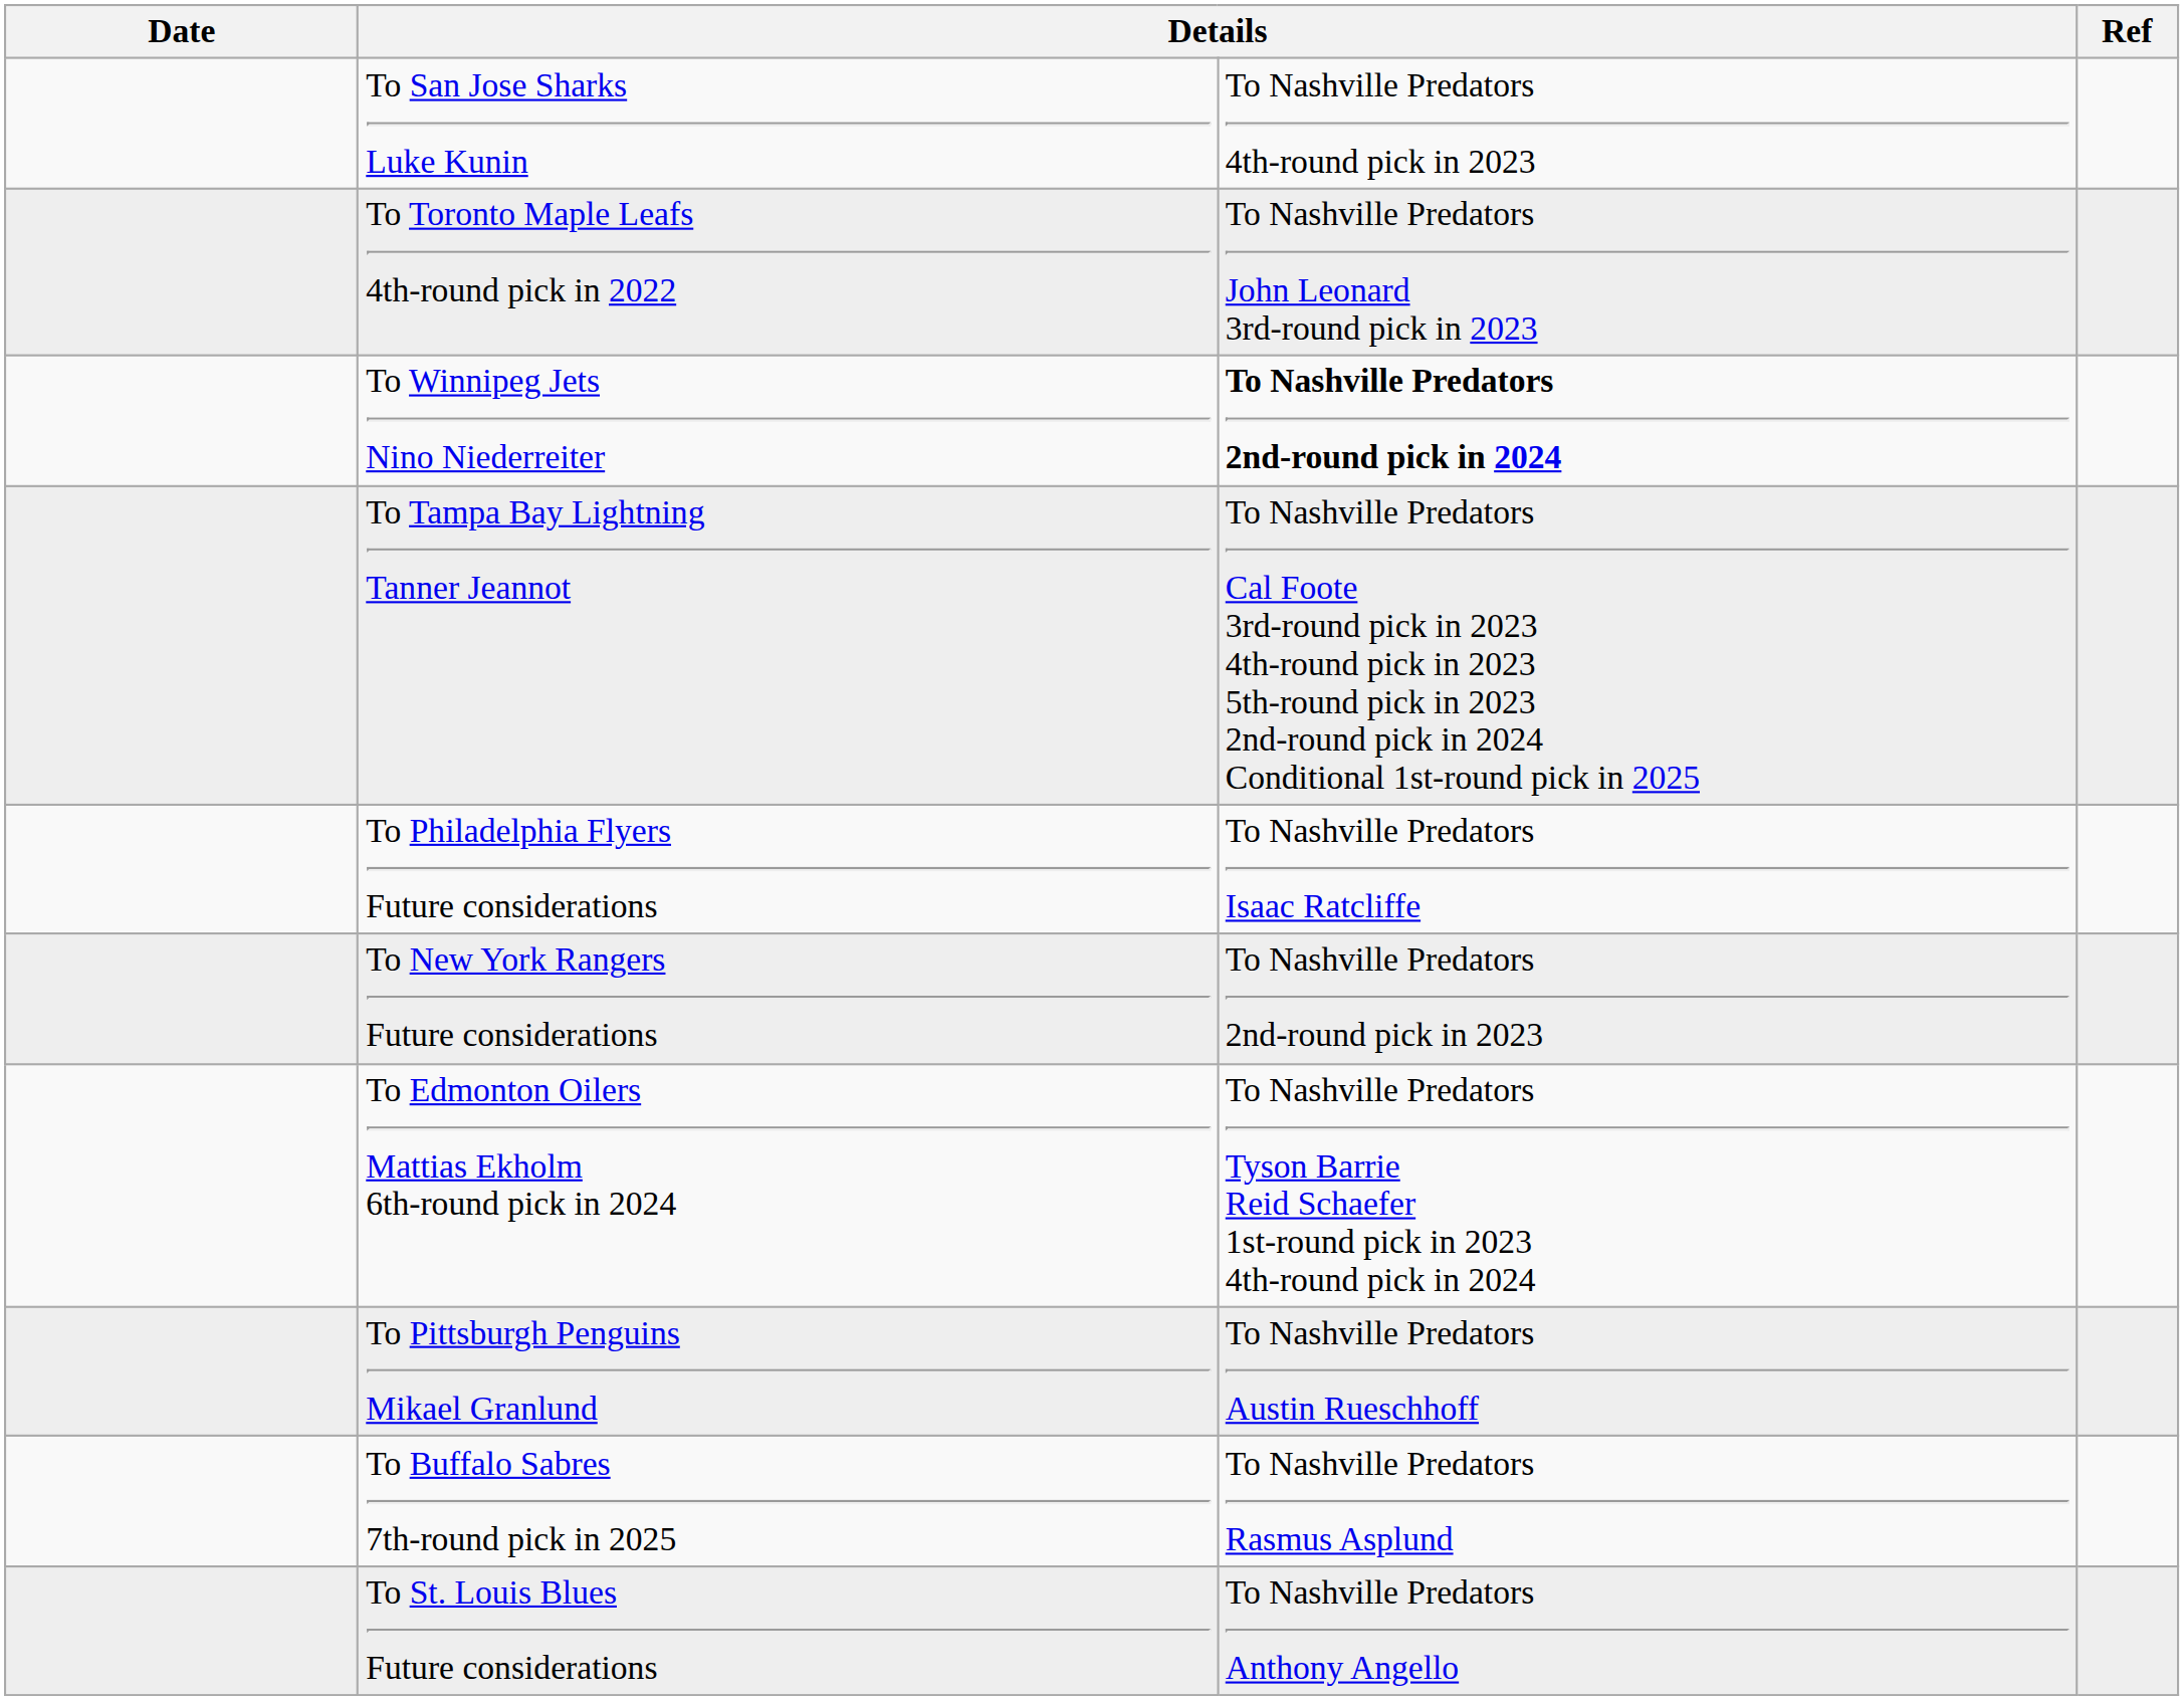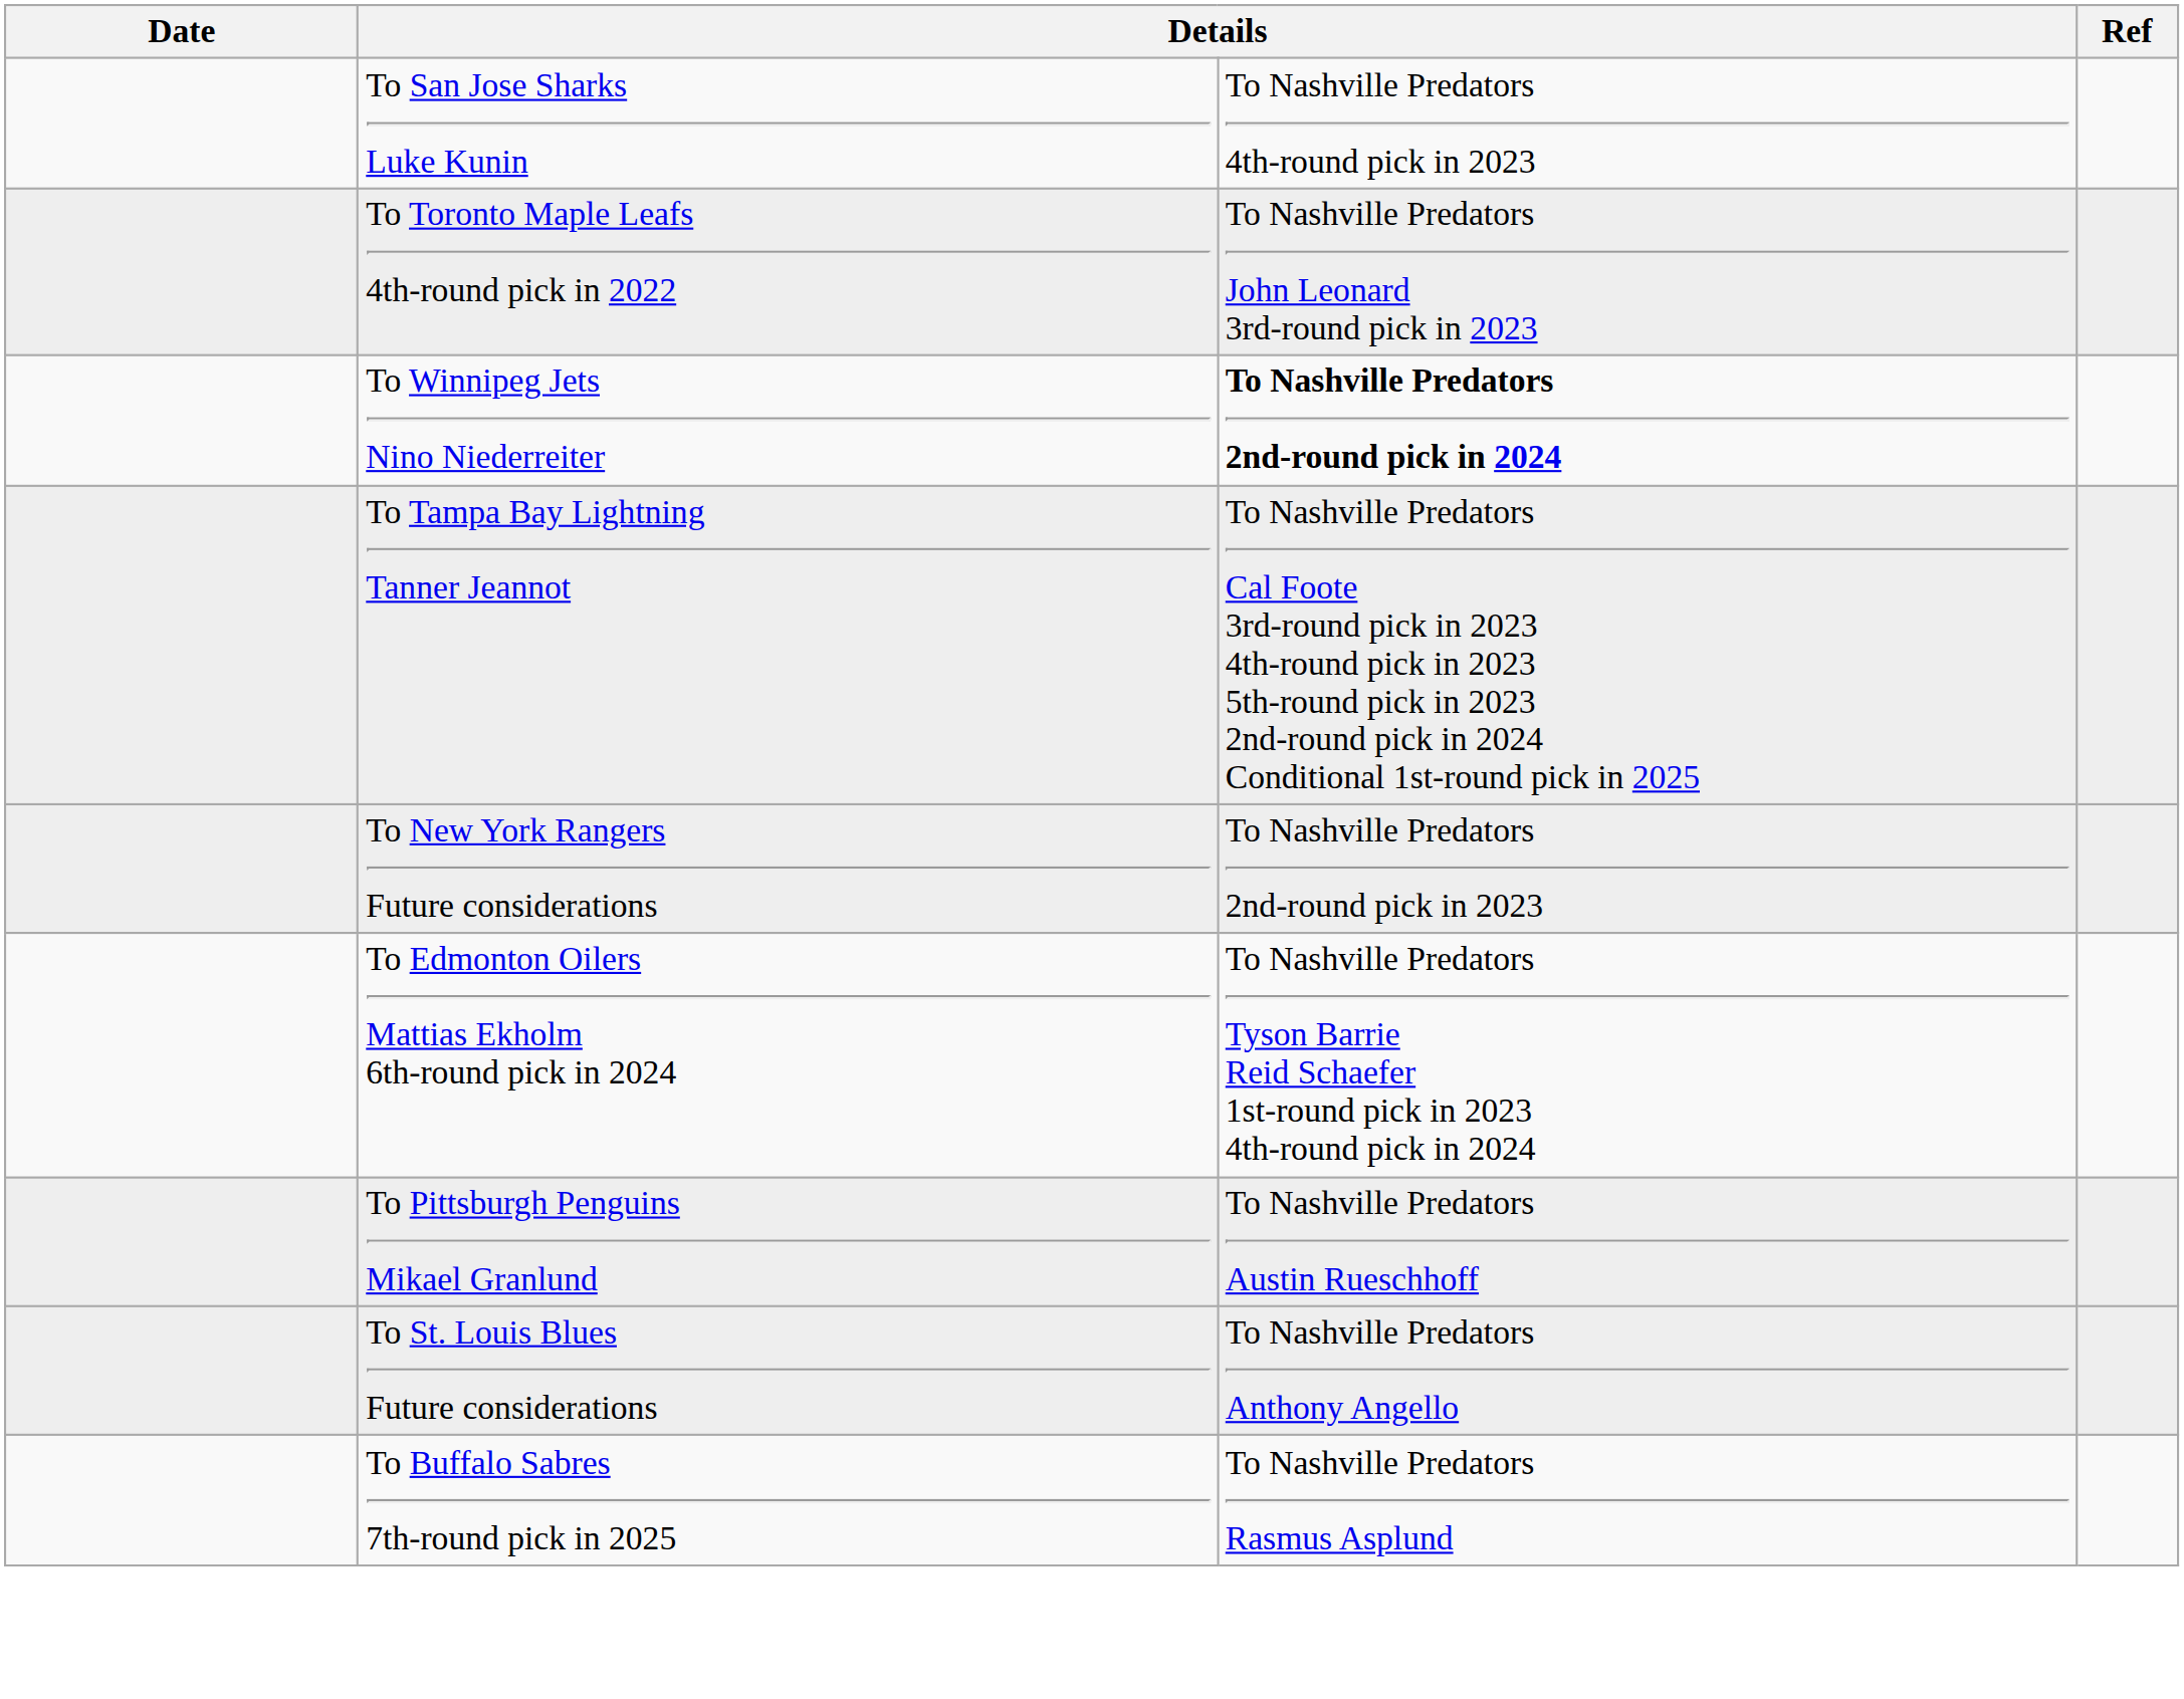 <table class="wikitable">
 <tr>
 <th style="width: 10em;">Date</th>
 <th colspan=2>Details</th>
 <th style="width: 2.5em;">Ref</th>
 </tr>
 <tr>
 <td></td>
 <td style="width: 25em;" valign="top">To <a href='#'>San Jose Sharks</a><hr><a href='#'>Luke Kunin</a></td>
 <td style="width: 25em;" valign="top">To Nashville Predators<hr>4th-round pick in 2023</td>
 <td></td>
 </tr>
 <tr bgcolor="eeeeee">
 <td></td>
 <td style="width: 25em;" valign="top">To <a href='#'>Toronto Maple Leafs</a><hr>4th-round pick in <a href='#'>2022</a></td>
 <td style="width: 25em;" valign="top">To Nashville Predators<hr><a href='#'>John Leonard</a><br>3rd-round pick in <a href='#'>2023</a></td>
 <td></td>
 </tr>
 <tr>
 <td></td>
 <td style="width: 25em;" valign="top">To <a href='#'>Winnipeg Jets</a><hr><a href='#'>Nino Niederreiter</a></td>
 <td style="width: 25em;" valign="top"><strong>To Nashville Predators<hr>2nd-round pick in <a href='#'>2024</a></strong></td>
 <td></td>
 </tr>
 <tr bgcolor="eeeeee">
 <td></td>
 <td style="width: 25em;" valign="top">To <a href='#'>Tampa Bay Lightning</a><hr><a href='#'>Tanner Jeannot</a></td>
 <td style="width: 25em;" valign="top">To Nashville Predators<hr><a href='#'>Cal Foote</a><br>3rd-round pick in 2023<br>4th-round pick in 2023<br>5th-round pick in 2023<br>2nd-round pick in 2024<br>Conditional 1st-round pick in <a href='#'>2025</a></td>
 <td></td>
 </tr>
-<tr>
-<td></td>
-<td style="width: 25em;" valign="top">To <a href='#'>Philadelphia Flyers</a><hr>Future considerations</td>
-<td style="width: 25em;" valign="top">To Nashville Predators<hr><a href='#'>Isaac Ratcliffe</a></td>
-<td></td>
-</tr>
 <tr bgcolor="eeeeee">
 <td></td>
 <td style="width: 25em;" valign="top">To <a href='#'>New York Rangers</a><hr>Future considerations</td>
 <td style="width: 25em;" valign="top">To Nashville Predators<hr>2nd-round pick in 2023</td>
 <td></td>
 </tr>
 <tr>
 <td></td>
 <td style="width: 25em;" valign="top">To <a href='#'>Edmonton Oilers</a><hr><a href='#'>Mattias Ekholm</a><br>6th-round pick in 2024</td>
 <td style="width: 25em;" valign="top">To Nashville Predators<hr><a href='#'>Tyson Barrie</a><br><a href='#'>Reid Schaefer</a><br>1st-round pick in 2023<br>4th-round pick in 2024</td>
 <td></td>
 </tr>
 <tr bgcolor="eeeeee">
 <td></td>
 <td style="width: 25em;" valign="top">To <a href='#'>Pittsburgh Penguins</a><hr><a href='#'>Mikael Granlund</a></td>
 <td style="width: 25em;" valign="top">To Nashville Predators<hr><a href='#'>Austin Rueschhoff</a></td>
 <td></td>
 </tr>
+<tr bgcolor="eeeeee">
+<td></td>
+<td style="width: 25em;" valign="top">To <a href='#'>St. Louis Blues</a><hr>Future considerations</td>
+<td style="width: 25em;" valign="top">To Nashville Predators<hr><a href='#'>Anthony Angello</a></td>
+<td></td>
+</tr>
 <tr>
 <td></td>
 <td style="width: 25em;" valign="top">To <a href='#'>Buffalo Sabres</a><hr>7th-round pick in 2025</td>
 <td style="width: 25em;" valign="top">To Nashville Predators<hr><a href='#'>Rasmus Asplund</a></td>
 <td></td>
 </tr>
-<tr bgcolor="eeeeee">
-<td></td>
-<td style="width: 25em;" valign="top">To <a href='#'>St. Louis Blues</a><hr>Future considerations</td>
-<td style="width: 25em;" valign="top">To Nashville Predators<hr><a href='#'>Anthony Angello</a></td>
-<td></td>
-</tr>
 </table>
